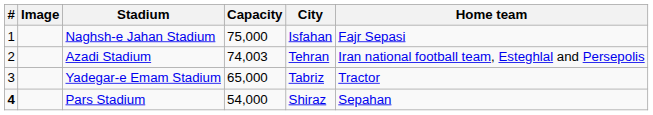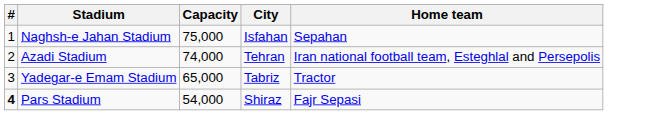 <table class="wikitable sortable">
 <tr>
 <th>#</th>
-<th>Image</th>
 <th>Stadium</th>
 <th>Capacity</th>
 <th>City</th>
 <th>Home team</th>
 </tr>
 <tr>
 <td>1</td>
-<td></td>
 <td><a href='#'>Naghsh-e Jahan Stadium</a></td>
 <td>75,000</td>
 <td><a href='#'>Isfahan</a></td>
-<td><a href='#'>Fajr Sepasi</a></td>
+<td><a href='#'>Sepahan</a></td>
 </tr>
 <tr>
 <td>2</td>
-<td></td>
 <td><a href='#'>Azadi Stadium</a></td>
-<td>74,003</td>
+<td>74,000</td>
 <td><a href='#'>Tehran</a></td>
 <td><a href='#'>Iran national football team</a>, <a href='#'>Esteghlal</a> and <a href='#'>Persepolis</a></td>
 </tr>
 <tr>
 <td>3</td>
-<td></td>
 <td><a href='#'>Yadegar-e Emam Stadium</a></td>
 <td>65,000</td>
 <td><a href='#'>Tabriz</a></td>
 <td><a href='#'>Tractor</a></td>
 </tr>
 <tr>
 <td><strong>4</strong></td>
-<td></td>
 <td><a href='#'>Pars Stadium</a></td>
 <td>54,000</td>
 <td><a href='#'>Shiraz</a></td>
-<td><a href='#'>Sepahan</a></td>
+<td><a href='#'>Fajr Sepasi</a></td>
 </tr>
 </table>
